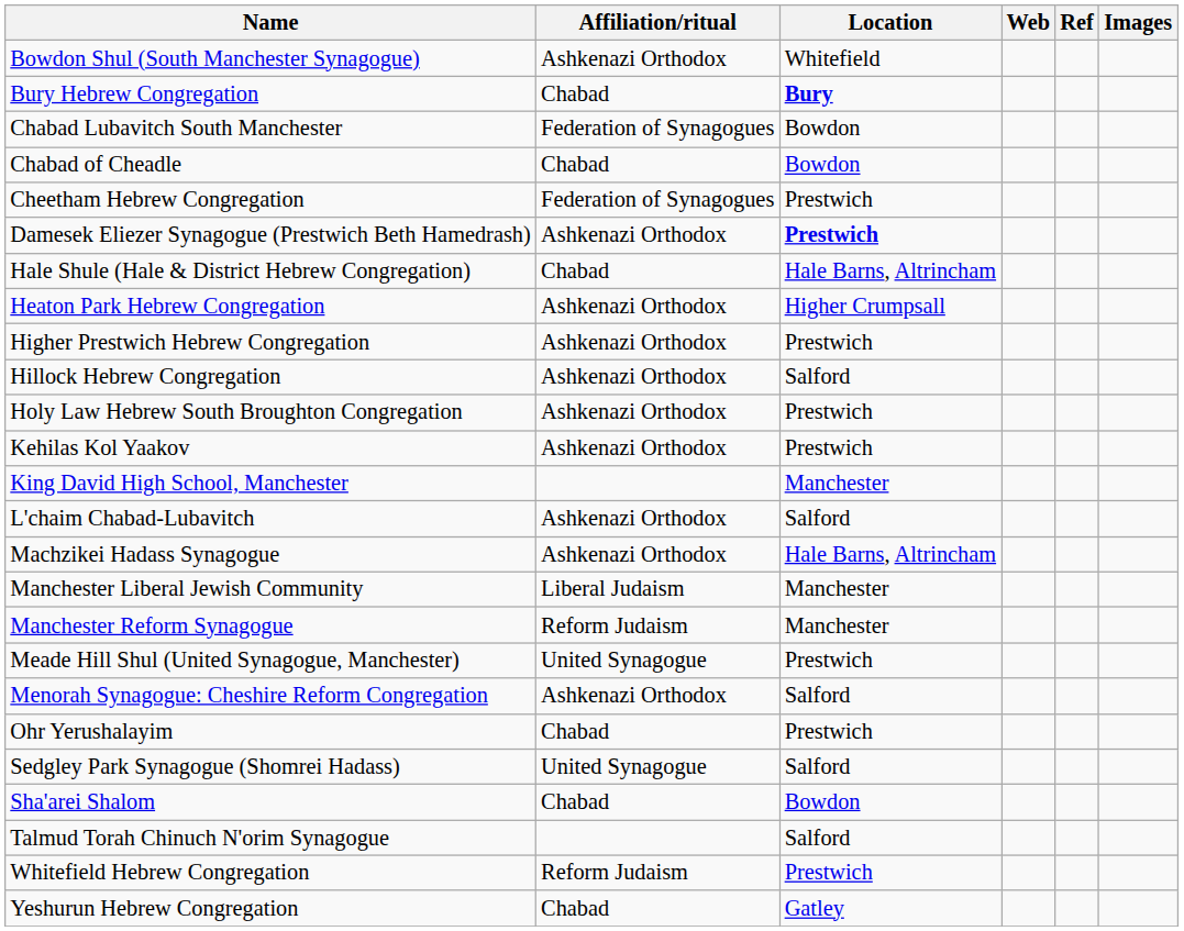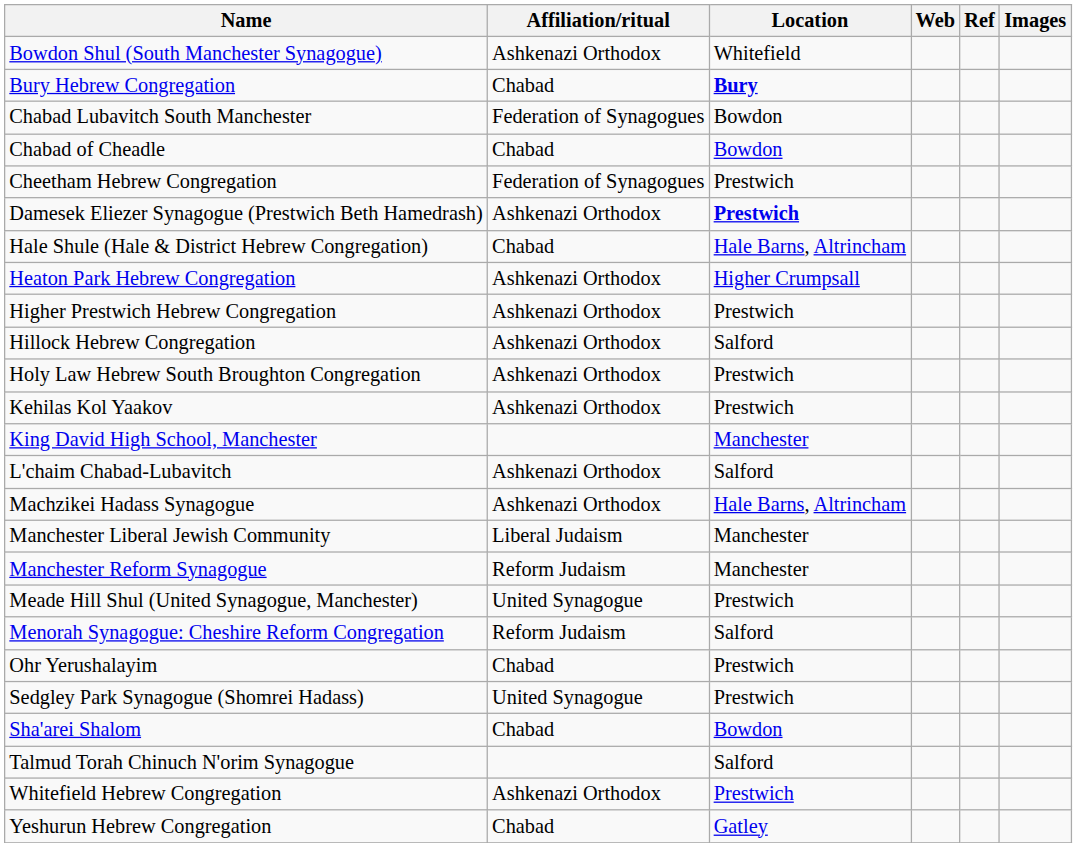 <table class="wikitable sortable">
 <tr>
 <th>Name</th>
 <th>Affiliation/ritual</th>
 <th>Location</th>
 <th>Web</th>
 <th>Ref</th>
 <th>Images</th>
 </tr>
 <tr>
 <td><a href='#'>Bowdon Shul (South Manchester Synagogue)</a></td>
 <td>Ashkenazi Orthodox</td>
 <td>Whitefield</td>
 <td></td>
 <td></td>
 <td></td>
 </tr>
 <tr>
 <td><a href='#'>Bury Hebrew Congregation</a></td>
 <td>Chabad</td>
 <td><strong><a href='#'>Bury</a></strong></td>
 <td></td>
 <td></td>
 <td></td>
 </tr>
 <tr>
 <td>Chabad Lubavitch South Manchester</td>
 <td>Federation of Synagogues</td>
 <td>Bowdon</td>
 <td></td>
 <td></td>
 <td></td>
 </tr>
 <tr>
 <td>Chabad of Cheadle</td>
 <td>Chabad</td>
 <td><a href='#'>Bowdon</a></td>
 <td></td>
 <td></td>
 <td></td>
 </tr>
 <tr>
 <td>Cheetham Hebrew Congregation</td>
 <td>Federation of Synagogues</td>
 <td>Prestwich</td>
 <td></td>
 <td></td>
 <td></td>
 </tr>
 <tr>
 <td>Damesek Eliezer Synagogue (Prestwich Beth Hamedrash)</td>
 <td>Ashkenazi Orthodox</td>
 <td><strong><a href='#'>Prestwich</a></strong></td>
 <td></td>
 <td></td>
 <td></td>
 </tr>
 <tr>
 <td>Hale Shule (Hale & District Hebrew Congregation)</td>
 <td>Chabad</td>
 <td><a href='#'>Hale Barns</a>, <a href='#'>Altrincham</a></td>
 <td></td>
 <td></td>
 <td></td>
 </tr>
 <tr>
 <td><a href='#'>Heaton Park Hebrew Congregation</a></td>
 <td>Ashkenazi Orthodox</td>
 <td><a href='#'>Higher Crumpsall</a></td>
 <td></td>
 <td></td>
 <td></td>
 </tr>
 <tr>
 <td>Higher Prestwich Hebrew Congregation</td>
 <td>Ashkenazi Orthodox</td>
 <td>Prestwich</td>
 <td></td>
 <td></td>
 <td></td>
 </tr>
 <tr>
 <td>Hillock Hebrew Congregation</td>
 <td>Ashkenazi Orthodox</td>
 <td>Salford</td>
 <td></td>
 <td></td>
 <td></td>
 </tr>
 <tr>
 <td>Holy Law Hebrew South Broughton Congregation</td>
 <td>Ashkenazi Orthodox</td>
 <td>Prestwich</td>
 <td></td>
 <td></td>
 <td></td>
 </tr>
 <tr>
 <td>Kehilas Kol Yaakov</td>
 <td>Ashkenazi Orthodox</td>
 <td>Prestwich</td>
 <td></td>
 <td></td>
 <td></td>
 </tr>
 <tr>
 <td><a href='#'>King David High School, Manchester</a></td>
 <td></td>
 <td><a href='#'>Manchester</a></td>
 <td></td>
 <td></td>
 <td></td>
 </tr>
 <tr>
 <td>L'chaim Chabad-Lubavitch</td>
 <td>Ashkenazi Orthodox</td>
 <td>Salford</td>
 <td></td>
 <td></td>
 <td></td>
 </tr>
 <tr>
 <td>Machzikei Hadass Synagogue</td>
 <td>Ashkenazi Orthodox</td>
 <td><a href='#'>Hale Barns</a>, <a href='#'>Altrincham</a></td>
 <td></td>
 <td></td>
 </tr>
 <tr>
 <td>Manchester Liberal Jewish Community</td>
 <td>Liberal Judaism</td>
 <td>Manchester</td>
 <td></td>
 <td></td>
 <td></td>
 </tr>
 <tr>
 <td><a href='#'>Manchester Reform Synagogue</a></td>
 <td>Reform Judaism</td>
 <td>Manchester</td>
 <td></td>
 <td></td>
 <td></td>
 </tr>
 <tr>
 <td>Meade Hill Shul (United Synagogue, Manchester)</td>
 <td>United Synagogue</td>
 <td>Prestwich</td>
 <td></td>
 <td></td>
 <td></td>
 </tr>
 <tr>
 <td><a href='#'>Menorah Synagogue: Cheshire Reform Congregation</a></td>
-<td>Ashkenazi Orthodox</td>
+<td>Reform Judaism</td>
 <td>Salford</td>
 <td></td>
 <td></td>
 <td></td>
 </tr>
 <tr>
 <td>Ohr Yerushalayim</td>
 <td>Chabad</td>
 <td>Prestwich</td>
 <td></td>
 <td></td>
 <td></td>
 </tr>
 <tr>
 <td>Sedgley Park Synagogue (Shomrei Hadass)</td>
 <td>United Synagogue</td>
-<td>Salford</td>
+<td>Prestwich</td>
 <td></td>
 <td></td>
 <td></td>
 </tr>
 <tr>
 <td><a href='#'>Sha'arei Shalom</a></td>
 <td>Chabad</td>
 <td><a href='#'>Bowdon</a></td>
 <td></td>
 <td></td>
 <td></td>
 </tr>
 <tr>
 <td>Talmud Torah Chinuch N'orim Synagogue</td>
 <td></td>
 <td>Salford</td>
 <td></td>
 <td></td>
 <td></td>
 </tr>
 <tr>
 <td>Whitefield Hebrew Congregation</td>
-<td>Reform Judaism</td>
+<td>Ashkenazi Orthodox</td>
 <td><a href='#'>Prestwich</a></td>
 <td></td>
 <td></td>
 <td></td>
 </tr>
 <tr>
 <td>Yeshurun Hebrew Congregation</td>
 <td>Chabad</td>
 <td><a href='#'>Gatley</a></td>
 <td></td>
 <td></td>
 <td></td>
 </tr>
 </table>
